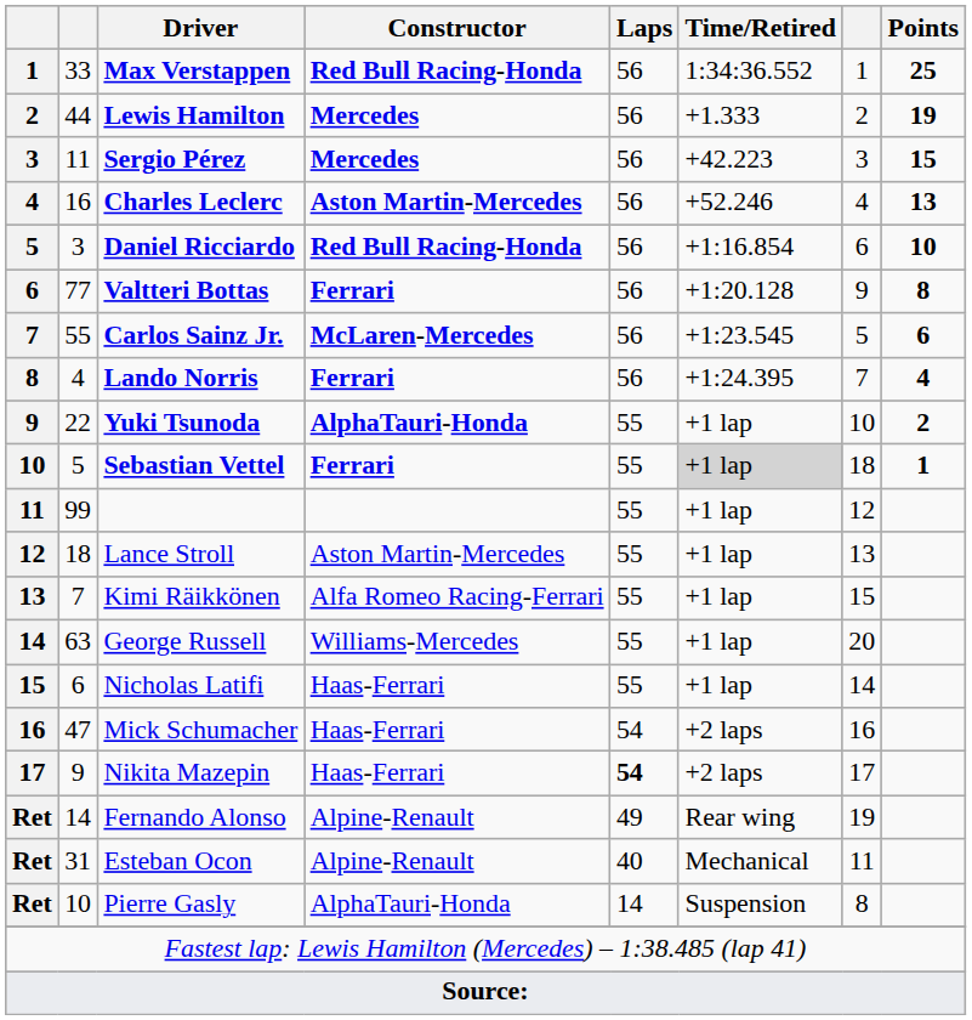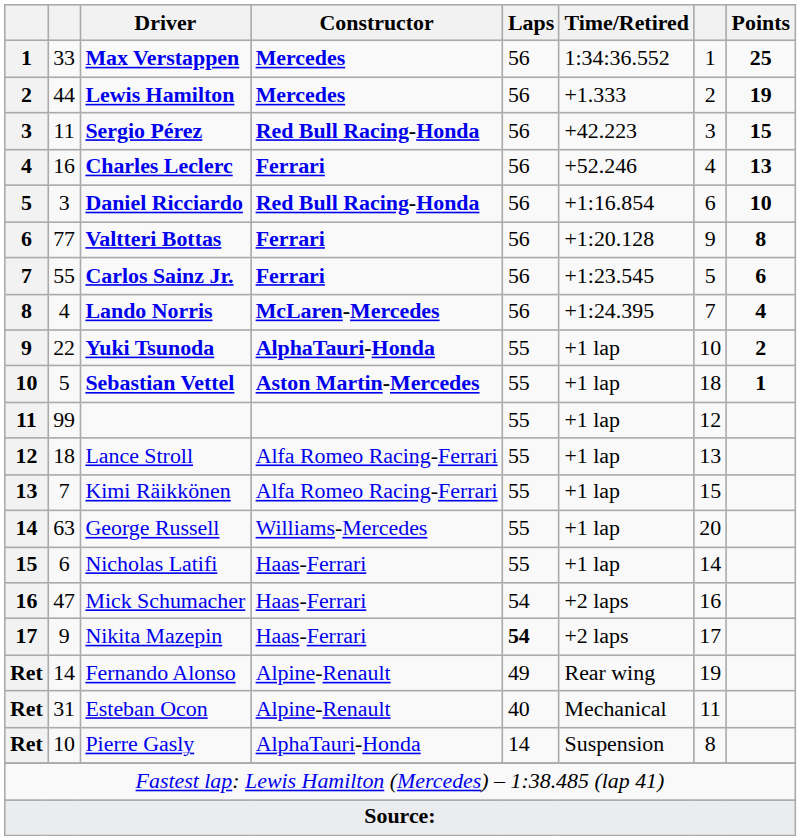 <table class="wikitable sortable" style="font-size: 85%;">
 <tr>
 <th scope="col"></th>
 <th scope="col"></th>
 <th scope="col">Driver</th>
 <th scope="col">Constructor</th>
 <th scope="col" class="unsortable">Laps</th>
 <th scope="col" class="unsortable">Time/Retired</th>
 <th scope="col"></th>
 <th scope="col">Points</th>
 </tr>
 <tr>
 <th>1</th>
 <td style="text-align:center">33</td>
 <td> <strong><a href='#'>Max Verstappen</a></strong></td>
-<td><strong><a href='#'>Red Bull Racing</a>-<a href='#'>Honda</a></strong></td>
+<td><a href='#'><strong>Mercedes</strong></a></td>
 <td>56</td>
 <td>1:34:36.552</td>
 <td style="text-align:center">1</td>
 <td style="text-align:center"><strong>25</strong></td>
 </tr>
 <tr>
 <th>2</th>
 <td style="text-align:center">44</td>
 <td> <strong><a href='#'>Lewis Hamilton</a></strong></td>
 <td><strong><a href='#'>Mercedes</a></strong></td>
 <td>56</td>
 <td>+1.333</td>
 <td style="text-align:center">2</td>
 <td style="text-align:center"><strong>19</strong></td>
 </tr>
 <tr>
 <th>3</th>
 <td style="text-align:center">11</td>
 <td><strong> <a href='#'>Sergio Pérez</a></strong></td>
-<td><strong><a href='#'>Mercedes</a></strong></td>
+<td><strong><a href='#'>Red Bull Racing</a>-<a href='#'>Honda</a></strong></td>
 <td>56</td>
 <td>+42.223</td>
 <td style="text-align:center">3</td>
 <td style="text-align:center"><strong>15</strong></td>
 </tr>
 <tr>
 <th>4</th>
 <td style="text-align:center">16</td>
 <td><strong> <a href='#'>Charles Leclerc</a></strong></td>
-<td><strong><a href='#'>Aston Martin</a>-<a href='#'>Mercedes</a></strong></td>
+<td><strong><a href='#'>Ferrari</a></strong></td>
 <td>56</td>
 <td>+52.246</td>
 <td style="text-align:center">4</td>
 <td style="text-align:center"><strong>13</strong></td>
 </tr>
 <tr>
 <th>5</th>
 <td style="text-align:center">3</td>
 <td><strong> <a href='#'>Daniel Ricciardo</a></strong></td>
 <td><strong><a href='#'>Red Bull Racing</a>-<a href='#'>Honda</a></strong></td>
 <td>56</td>
 <td>+1:16.854</td>
 <td style="text-align:center">6</td>
 <td style="text-align:center"><strong>10</strong></td>
 </tr>
 <tr>
 <th>6</th>
 <td style="text-align:center">77</td>
 <td><strong> <a href='#'>Valtteri Bottas</a></strong></td>
 <td><strong><a href='#'>Ferrari</a></strong></td>
 <td>56</td>
 <td>+1:20.128</td>
 <td style="text-align:center">9</td>
 <td style="text-align:center"><strong>8</strong></td>
 </tr>
 <tr>
 <th>7</th>
 <td style="text-align:center">55</td>
 <td><strong> <a href='#'>Carlos Sainz Jr.</a></strong></td>
-<td><strong><a href='#'>McLaren</a>-<a href='#'>Mercedes</a></strong></td>
+<td><a href='#'><strong>Ferrari</strong></a></td>
 <td>56</td>
 <td>+1:23.545</td>
 <td style="text-align:center">5</td>
 <td style="text-align:center"><strong>6</strong></td>
 </tr>
 <tr>
 <th>8</th>
 <td style="text-align:center">4</td>
 <td><strong> <a href='#'>Lando Norris</a></strong></td>
-<td><a href='#'><strong>Ferrari</strong></a></td>
+<td><strong><a href='#'>McLaren</a>-<a href='#'>Mercedes</a></strong></td>
 <td>56</td>
 <td>+1:24.395</td>
 <td style="text-align:center">7</td>
 <td style="text-align:center"><strong>4</strong></td>
 </tr>
 <tr>
 <th>9</th>
 <td style="text-align:center">22</td>
 <td><strong> <a href='#'>Yuki Tsunoda</a></strong></td>
 <td><strong><a href='#'>AlphaTauri</a>-<a href='#'>Honda</a></strong></td>
 <td>55</td>
 <td>+1 lap</td>
 <td style="text-align:center">10</td>
 <td style="text-align:center"><strong>2</strong></td>
 </tr>
 <tr>
 <th>10</th>
 <td style="text-align:center">5</td>
 <td><strong> <a href='#'>Sebastian Vettel</a></strong></td>
-<td><strong><a href='#'>Ferrari</a></strong></td>
+<td><strong><a href='#'>Aston Martin</a>-<a href='#'>Mercedes</a></strong></td>
 <td>55</td>
-<td style="background: lightgrey;">+1 lap</td>
+<td>+1 lap</td>
 <td style="text-align:center">18</td>
 <td style="text-align:center"><strong>1</strong></td>
 </tr>
 <tr>
 <th>11</th>
 <td style="text-align:center">99</td>
 <td></td>
 <td></td>
 <td>55</td>
 <td>+1 lap</td>
 <td style="text-align:center">12</td>
 <td></td>
 </tr>
 <tr>
 <th>12</th>
 <td style="text-align:center">18</td>
 <td> <a href='#'>Lance Stroll</a></td>
-<td><a href='#'>Aston Martin</a>-<a href='#'>Mercedes</a></td>
+<td><a href='#'>Alfa Romeo Racing</a>-<a href='#'>Ferrari</a></td>
 <td>55</td>
 <td>+1 lap</td>
 <td style="text-align:center">13</td>
 <td></td>
 </tr>
 <tr>
 <th>13</th>
 <td style="text-align:center">7</td>
 <td> <a href='#'>Kimi Räikkönen</a></td>
 <td><a href='#'>Alfa Romeo Racing</a>-<a href='#'>Ferrari</a></td>
 <td>55</td>
 <td>+1 lap</td>
 <td style="text-align:center">15</td>
 <td></td>
 </tr>
 <tr>
 <th>14</th>
 <td style="text-align:center">63</td>
 <td data-sort-value="tsu"> <a href='#'>George Russell</a></td>
 <td><a href='#'>Williams</a>-<a href='#'>Mercedes</a></td>
 <td>55</td>
 <td>+1 lap</td>
 <td style="text-align:center">20</td>
 <td></td>
 </tr>
 <tr>
 <th>15</th>
 <td style="text-align:center">6</td>
 <td> <a href='#'>Nicholas Latifi</a></td>
 <td><a href='#'>Haas</a>-<a href='#'>Ferrari</a></td>
 <td>55</td>
 <td>+1 lap</td>
 <td style="text-align:center">14</td>
 <td></td>
 </tr>
 <tr>
 <th>16</th>
 <td style="text-align:center">47</td>
 <td> <a href='#'>Mick Schumacher</a></td>
 <td><a href='#'>Haas</a>-<a href='#'>Ferrari</a></td>
 <td>54</td>
 <td>+2 laps</td>
 <td style="text-align:center">16</td>
 <td></td>
 </tr>
 <tr>
 <th>17</th>
 <td style="text-align:center">9</td>
 <td><a href='#'>Nikita Mazepin</a></td>
 <td><a href='#'>Haas</a>-<a href='#'>Ferrari</a></td>
 <td><strong>54</strong></td>
 <td>+2 laps</td>
 <td style="text-align:center">17</td>
 <td></td>
 </tr>
 <tr>
 <th>Ret</th>
 <td style="text-align:center">14</td>
 <td> <a href='#'>Fernando Alonso</a></td>
 <td><a href='#'>Alpine</a>-<a href='#'>Renault</a></td>
 <td>49</td>
 <td>Rear wing</td>
 <td style="text-align:center">19</td>
 <td></td>
 </tr>
 <tr>
 <th>Ret</th>
 <td style="text-align:center">31</td>
 <td> <a href='#'>Esteban Ocon</a></td>
 <td><a href='#'>Alpine</a>-<a href='#'>Renault</a></td>
 <td>40</td>
 <td>Mechanical</td>
 <td style="text-align:center">11</td>
 <td></td>
 </tr>
 <tr>
 <th>Ret</th>
 <td style="text-align:center">10</td>
 <td> <a href='#'>Pierre Gasly</a></td>
 <td><a href='#'>AlphaTauri</a>-<a href='#'>Honda</a></td>
 <td>14</td>
 <td>Suspension</td>
 <td style="text-align:center">8</td>
 <td></td>
 </tr>
 <tr>
 </tr>
 <tr class="sortbottom">
 <td colspan="8" align="center"><em><a href='#'>Fastest lap</a>:  <a href='#'>Lewis Hamilton</a> (<a href='#'>Mercedes</a>) – 1:38.485 (lap 41)</em></td>
 </tr>
 <tr class="sortbottom">
 <td colspan="8" style="background-color:#EAECF0;text-align:center"><strong>Source:</strong></td>
 </tr>
 </table>
